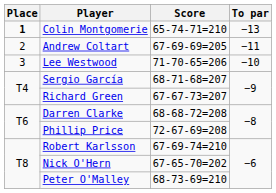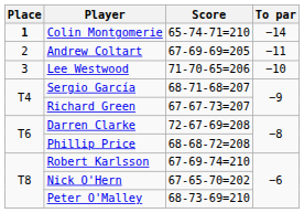 <table class="wikitable">
 <tr>
 <th>Place</th>
 <th>Player</th>
 <th>Score</th>
 <th>To par</th>
 </tr>
 <tr>
 <td align=center><strong>1</strong></td>
 <td> <a href='#'>Colin Montgomerie</a></td>
 <td align=center>65-74-71=210</td>
-<td align=center>−13</td>
+<td align=center>−14</td>
 </tr>
 <tr>
 <td align=center>2</td>
 <td> <a href='#'>Andrew Coltart</a></td>
 <td align=center>67-69-69=205</td>
 <td align=center>−11</td>
 </tr>
 <tr>
 <td align=center>3</td>
 <td> <a href='#'>Lee Westwood</a></td>
 <td align=center>71-70-65=206</td>
 <td align=center>−10</td>
 </tr>
 <tr>
 <td rowspan="2" align=center>T4</td>
 <td> <a href='#'>Sergio García</a></td>
 <td align=center>68-71-68=207</td>
 <td rowspan="2" align=center>−9</td>
 </tr>
 <tr>
 <td> <a href='#'>Richard Green</a></td>
 <td align=center>67-67-73=207</td>
 </tr>
 <tr>
 <td rowspan="2" align=center>T6</td>
 <td> <a href='#'>Darren Clarke</a></td>
-<td align=center>68-68-72=208</td>
+<td align=center>72-67-69=208</td>
 <td rowspan="2" align=center>−8</td>
 </tr>
 <tr>
 <td> <a href='#'>Phillip Price</a></td>
-<td align=center>72-67-69=208</td>
+<td align=center>68-68-72=208</td>
 </tr>
 <tr>
 <td rowspan="3" align=center>T8</td>
 <td> <a href='#'>Robert Karlsson</a></td>
 <td align=center>67-69-74=210</td>
 <td rowspan="3" align=center>−6</td>
 </tr>
 <tr>
 <td> <a href='#'>Nick O'Hern</a></td>
 <td align=center>67-65-70=202</td>
 </tr>
 <tr>
 <td> <a href='#'>Peter O'Malley</a></td>
 <td align=center>68-73-69=210</td>
 </tr>
 </table>
